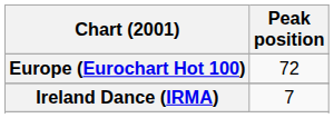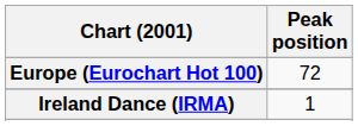 <table class="wikitable sortable plainrowheaders" style="text-align:center">
 <tr>
 <th>Chart (2001)</th>
 <th>Peak<br>position</th>
 </tr>
 <tr>
 </tr>
 <tr>
 </tr>
 <tr>
 <th scope="row">Europe (<a href='#'>Eurochart Hot 100</a>)</th>
 <td>72</td>
 </tr>
 <tr>
 </tr>
 <tr>
 <th scope="row">Ireland Dance (<a href='#'>IRMA</a>)</th>
-<td>7</td>
+<td>1</td>
 </tr>
 <tr>
 </tr>
 <tr>
 </tr>
 <tr>
 </tr>
 <tr>
 </tr>
 </table>
